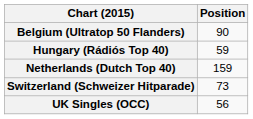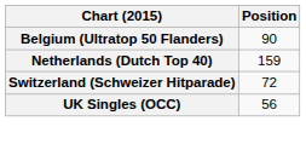 <table class="wikitable sortable plainrowheaders" style="text-align:center">
 <tr>
 <th scope="col">Chart (2015)</th>
 <th scope="col">Position</th>
 </tr>
 <tr>
 <th scope="row">Belgium (Ultratop 50 Flanders)</th>
 <td>90</td>
 </tr>
 <tr>
-<th scope="row">Hungary (Rádiós Top 40)</th>
-<td>59</td>
-</tr>
-<tr>
 <th scope="row">Netherlands (Dutch Top 40)</th>
 <td>159</td>
 </tr>
 <tr>
 <th scope="row">Switzerland (Schweizer Hitparade)</th>
-<td>73</td>
+<td>72</td>
 </tr>
 <tr>
 <th scope="row">UK Singles (OCC)</th>
 <td>56</td>
 </tr>
 </table>
